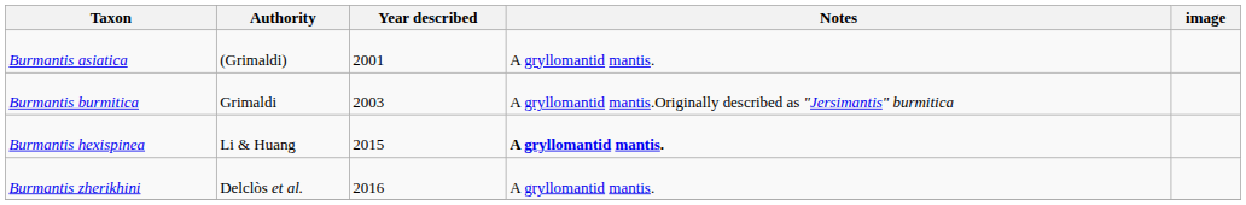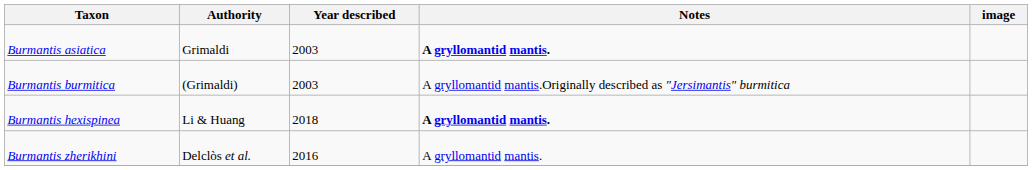 <table class="wikitable sortable" align="center" width="100%">
 <tr>
 <th>Taxon</th>
 <th>Authority</th>
 <th>Year described</th>
 <th>Notes</th>
 <th>image</th>
 </tr>
 <tr>
 <td><br><em><a href='#'>Burmantis asiatica</a></em></td>
-<td><br>(Grimaldi)</td>
-<td><br>2001</td>
-<td><br>A <a href='#'>gryllomantid</a> <a href='#'>mantis</a>.</td>
+<td><br>Grimaldi</td>
+<td><br>2003</td>
+<td><strong><br>A <a href='#'>gryllomantid</a> <a href='#'>mantis</a>.</strong></td>
 <td></td>
 </tr>
 <tr>
 <td><br><em><a href='#'>Burmantis burmitica</a></em></td>
-<td><br>Grimaldi</td>
+<td><br>(Grimaldi)</td>
 <td><br>2003</td>
 <td><br>A <a href='#'>gryllomantid</a> <a href='#'>mantis</a>.Originally described as <em>"<a href='#'>Jersimantis</a>" burmitica</em></td>
 <td></td>
 </tr>
 <tr>
 <td><br><em><a href='#'>Burmantis hexispinea</a></em></td>
 <td><br>Li & Huang</td>
-<td><br>2015</td>
+<td><br>2018</td>
 <td><strong><br>A <a href='#'>gryllomantid</a> <a href='#'>mantis</a>.</strong></td>
 <td></td>
 </tr>
 <tr>
 <td><br><em><a href='#'>Burmantis zherikhini</a></em></td>
 <td><br>Delclòs <em>et al.</em></td>
 <td><br>2016</td>
 <td><br>A <a href='#'>gryllomantid</a> <a href='#'>mantis</a>.</td>
 <td></td>
 </tr>
 <tr>
 </tr>
 </table>
